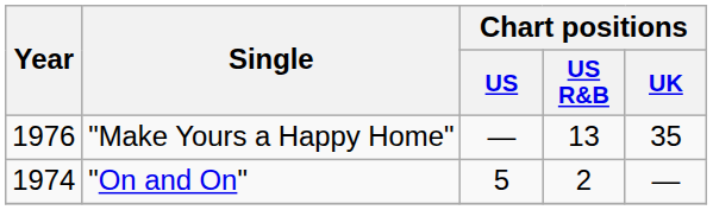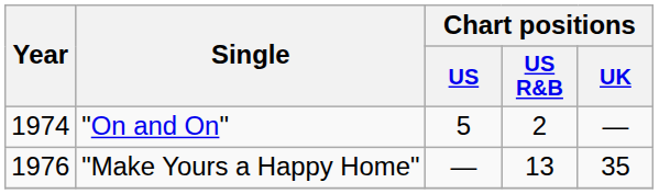 <table class="wikitable" style="text-align:center;">
 <tr>
 <th rowspan="2">Year</th>
 <th rowspan="2">Single</th>
 <th colspan="3">Chart positions</th>
 </tr>
 <tr style="font-size:smaller;">
 <th width="40"><a href='#'>US</a></th>
 <th width="40"><a href='#'>US<br>R&B</a></th>
 <th width="40"><a href='#'>UK</a></th>
 </tr>
 <tr>
+<td rowspan="1">1974</td>
+<td align="left">"<a href='#'>On and On</a>"</td>
+<td>5</td>
+<td>2</td>
+<td>—</td>
+</tr>
+<tr>
 <td rowspan="1">1976</td>
 <td align="left">"Make Yours a Happy Home"</td>
 <td>—</td>
 <td>13</td>
 <td>35</td>
 </tr>
 <tr>
-<td rowspan="1">1974</td>
-<td align="left">"<a href='#'>On and On</a>"</td>
-<td>5</td>
-<td>2</td>
-<td>—</td>
-</tr>
-<tr>
 </tr>
 </table>
